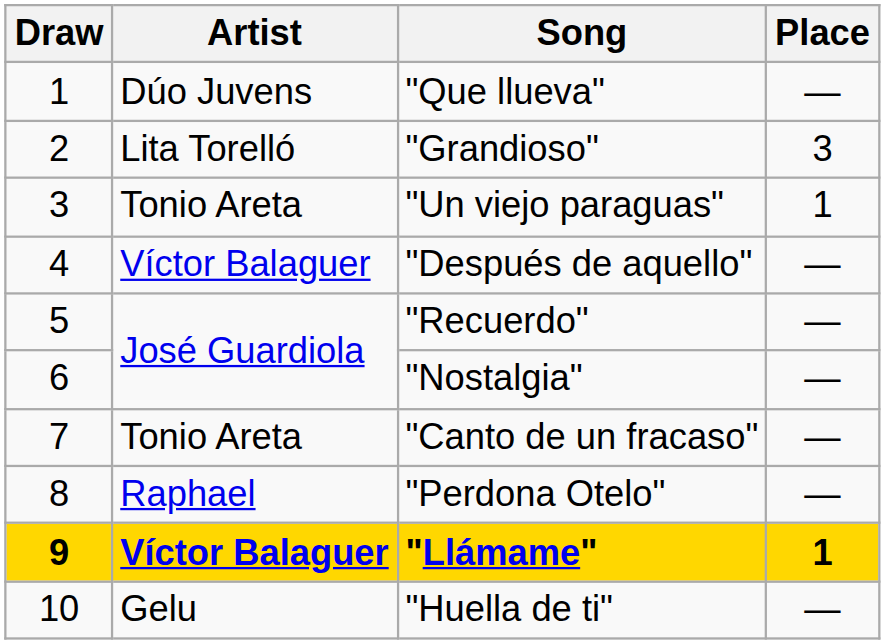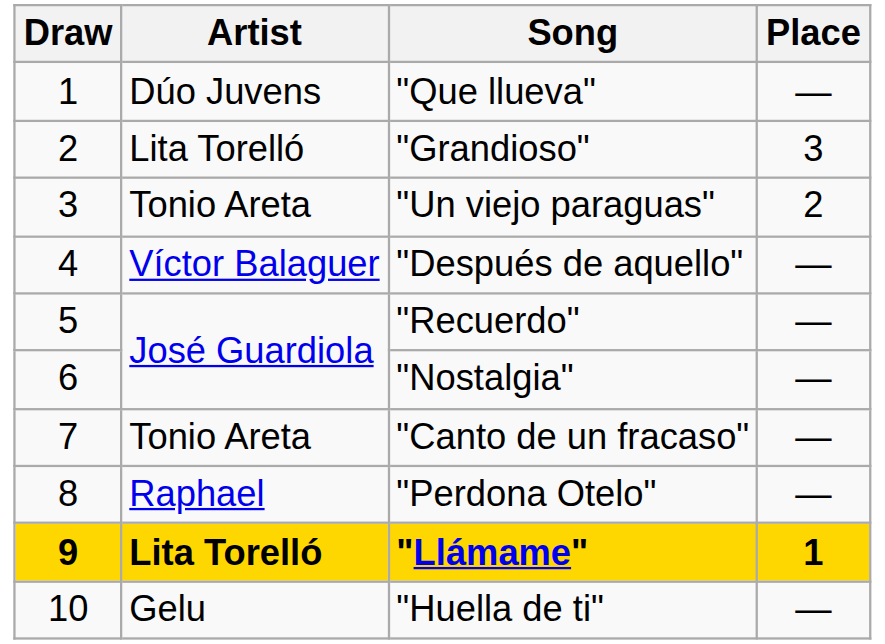 <table class="sortable wikitable" style="margin: 1em auto 1em auto; text-align:center">
 <tr>
 <th>Draw</th>
 <th>Artist</th>
 <th>Song</th>
 <th>Place</th>
 </tr>
 <tr>
 <td>1</td>
 <td align="left">Dúo Juvens</td>
 <td align="left">"Que llueva"</td>
 <td>—</td>
 </tr>
 <tr>
 <td>2</td>
 <td align="left">Lita Torelló</td>
 <td align="left">"Grandioso"</td>
 <td>3</td>
 </tr>
 <tr>
 <td>3</td>
 <td align="left">Tonio Areta</td>
 <td align="left">"Un viejo paraguas"</td>
-<td>1</td>
+<td>2</td>
 </tr>
 <tr>
 <td>4</td>
 <td align="left"><a href='#'>Víctor Balaguer</a></td>
 <td align="left">"Después de aquello"</td>
 <td>—</td>
 </tr>
 <tr>
 <td>5</td>
 <td rowspan="2" align="left"><a href='#'>José Guardiola</a></td>
 <td align="left">"Recuerdo"</td>
 <td>—</td>
 </tr>
 <tr>
 <td>6</td>
 <td align="left">"Nostalgia"</td>
 <td>—</td>
 </tr>
 <tr>
 <td>7</td>
 <td align="left">Tonio Areta</td>
 <td align="left">"Canto de un fracaso"</td>
 <td>—</td>
 </tr>
 <tr>
 <td>8</td>
 <td align="left"><a href='#'>Raphael</a></td>
 <td align="left">"Perdona Otelo"</td>
 <td>—</td>
 </tr>
 <tr style="font-weight:bold; background:gold;">
 <td>9</td>
-<td align="left"><a href='#'>Víctor Balaguer</a></td>
+<td align="left">Lita Torelló</td>
 <td align="left">"<a href='#'>Llámame</a>"</td>
 <td>1</td>
 </tr>
 <tr>
 <td>10</td>
 <td align="left">Gelu</td>
 <td align="left">"Huella de ti"</td>
 <td>—</td>
 </tr>
 </table>
